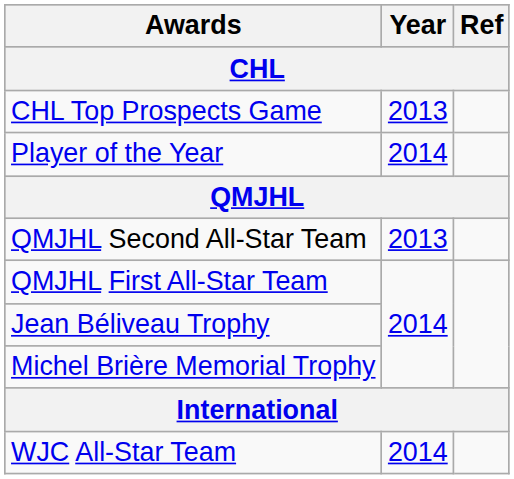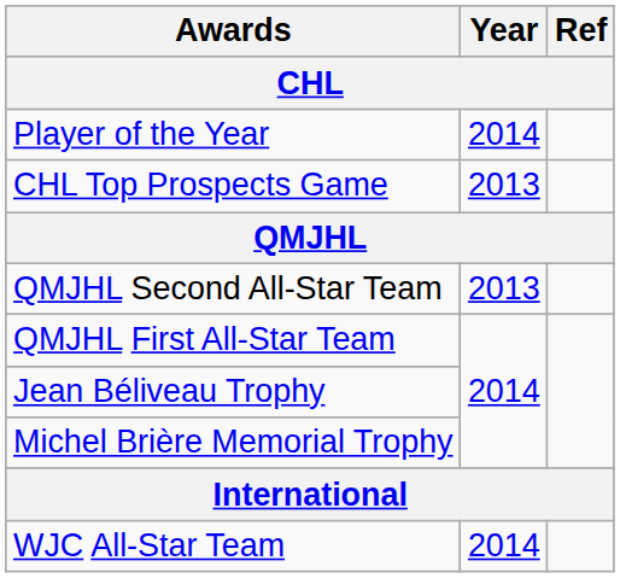 <table class="wikitable">
 <tr>
 <th>Awards</th>
 <th>Year</th>
 <th>Ref</th>
 </tr>
 <tr>
 <th colspan="3"><a href='#'>CHL</a></th>
 </tr>
 <tr>
-<td><a href='#'>CHL Top Prospects Game</a></td>
-<td><a href='#'>2013</a></td>
+<td><a href='#'>Player of the Year</a></td>
+<td><a href='#'>2014</a></td>
 <td></td>
 </tr>
 <tr>
-<td><a href='#'>Player of the Year</a></td>
-<td><a href='#'>2014</a></td>
+<td><a href='#'>CHL Top Prospects Game</a></td>
+<td><a href='#'>2013</a></td>
 <td></td>
 </tr>
 <tr>
 <th colspan="3"><a href='#'>QMJHL</a></th>
 </tr>
 <tr>
 <td><a href='#'>QMJHL</a> Second All-Star Team</td>
 <td><a href='#'>2013</a></td>
 <td></td>
 </tr>
 <tr>
 <td><a href='#'>QMJHL</a> <a href='#'>First All-Star Team</a></td>
 <td rowspan="3"><a href='#'>2014</a></td>
 <td rowspan="3"></td>
 </tr>
 <tr>
 <td><a href='#'>Jean Béliveau Trophy</a></td>
 </tr>
 <tr>
 <td><a href='#'>Michel Brière Memorial Trophy</a></td>
 </tr>
 <tr>
 <th colspan="3"><a href='#'>International</a></th>
 </tr>
 <tr>
 <td><a href='#'>WJC</a> <a href='#'>All-Star Team</a></td>
 <td><a href='#'>2014</a></td>
 <td></td>
 </tr>
 </table>
